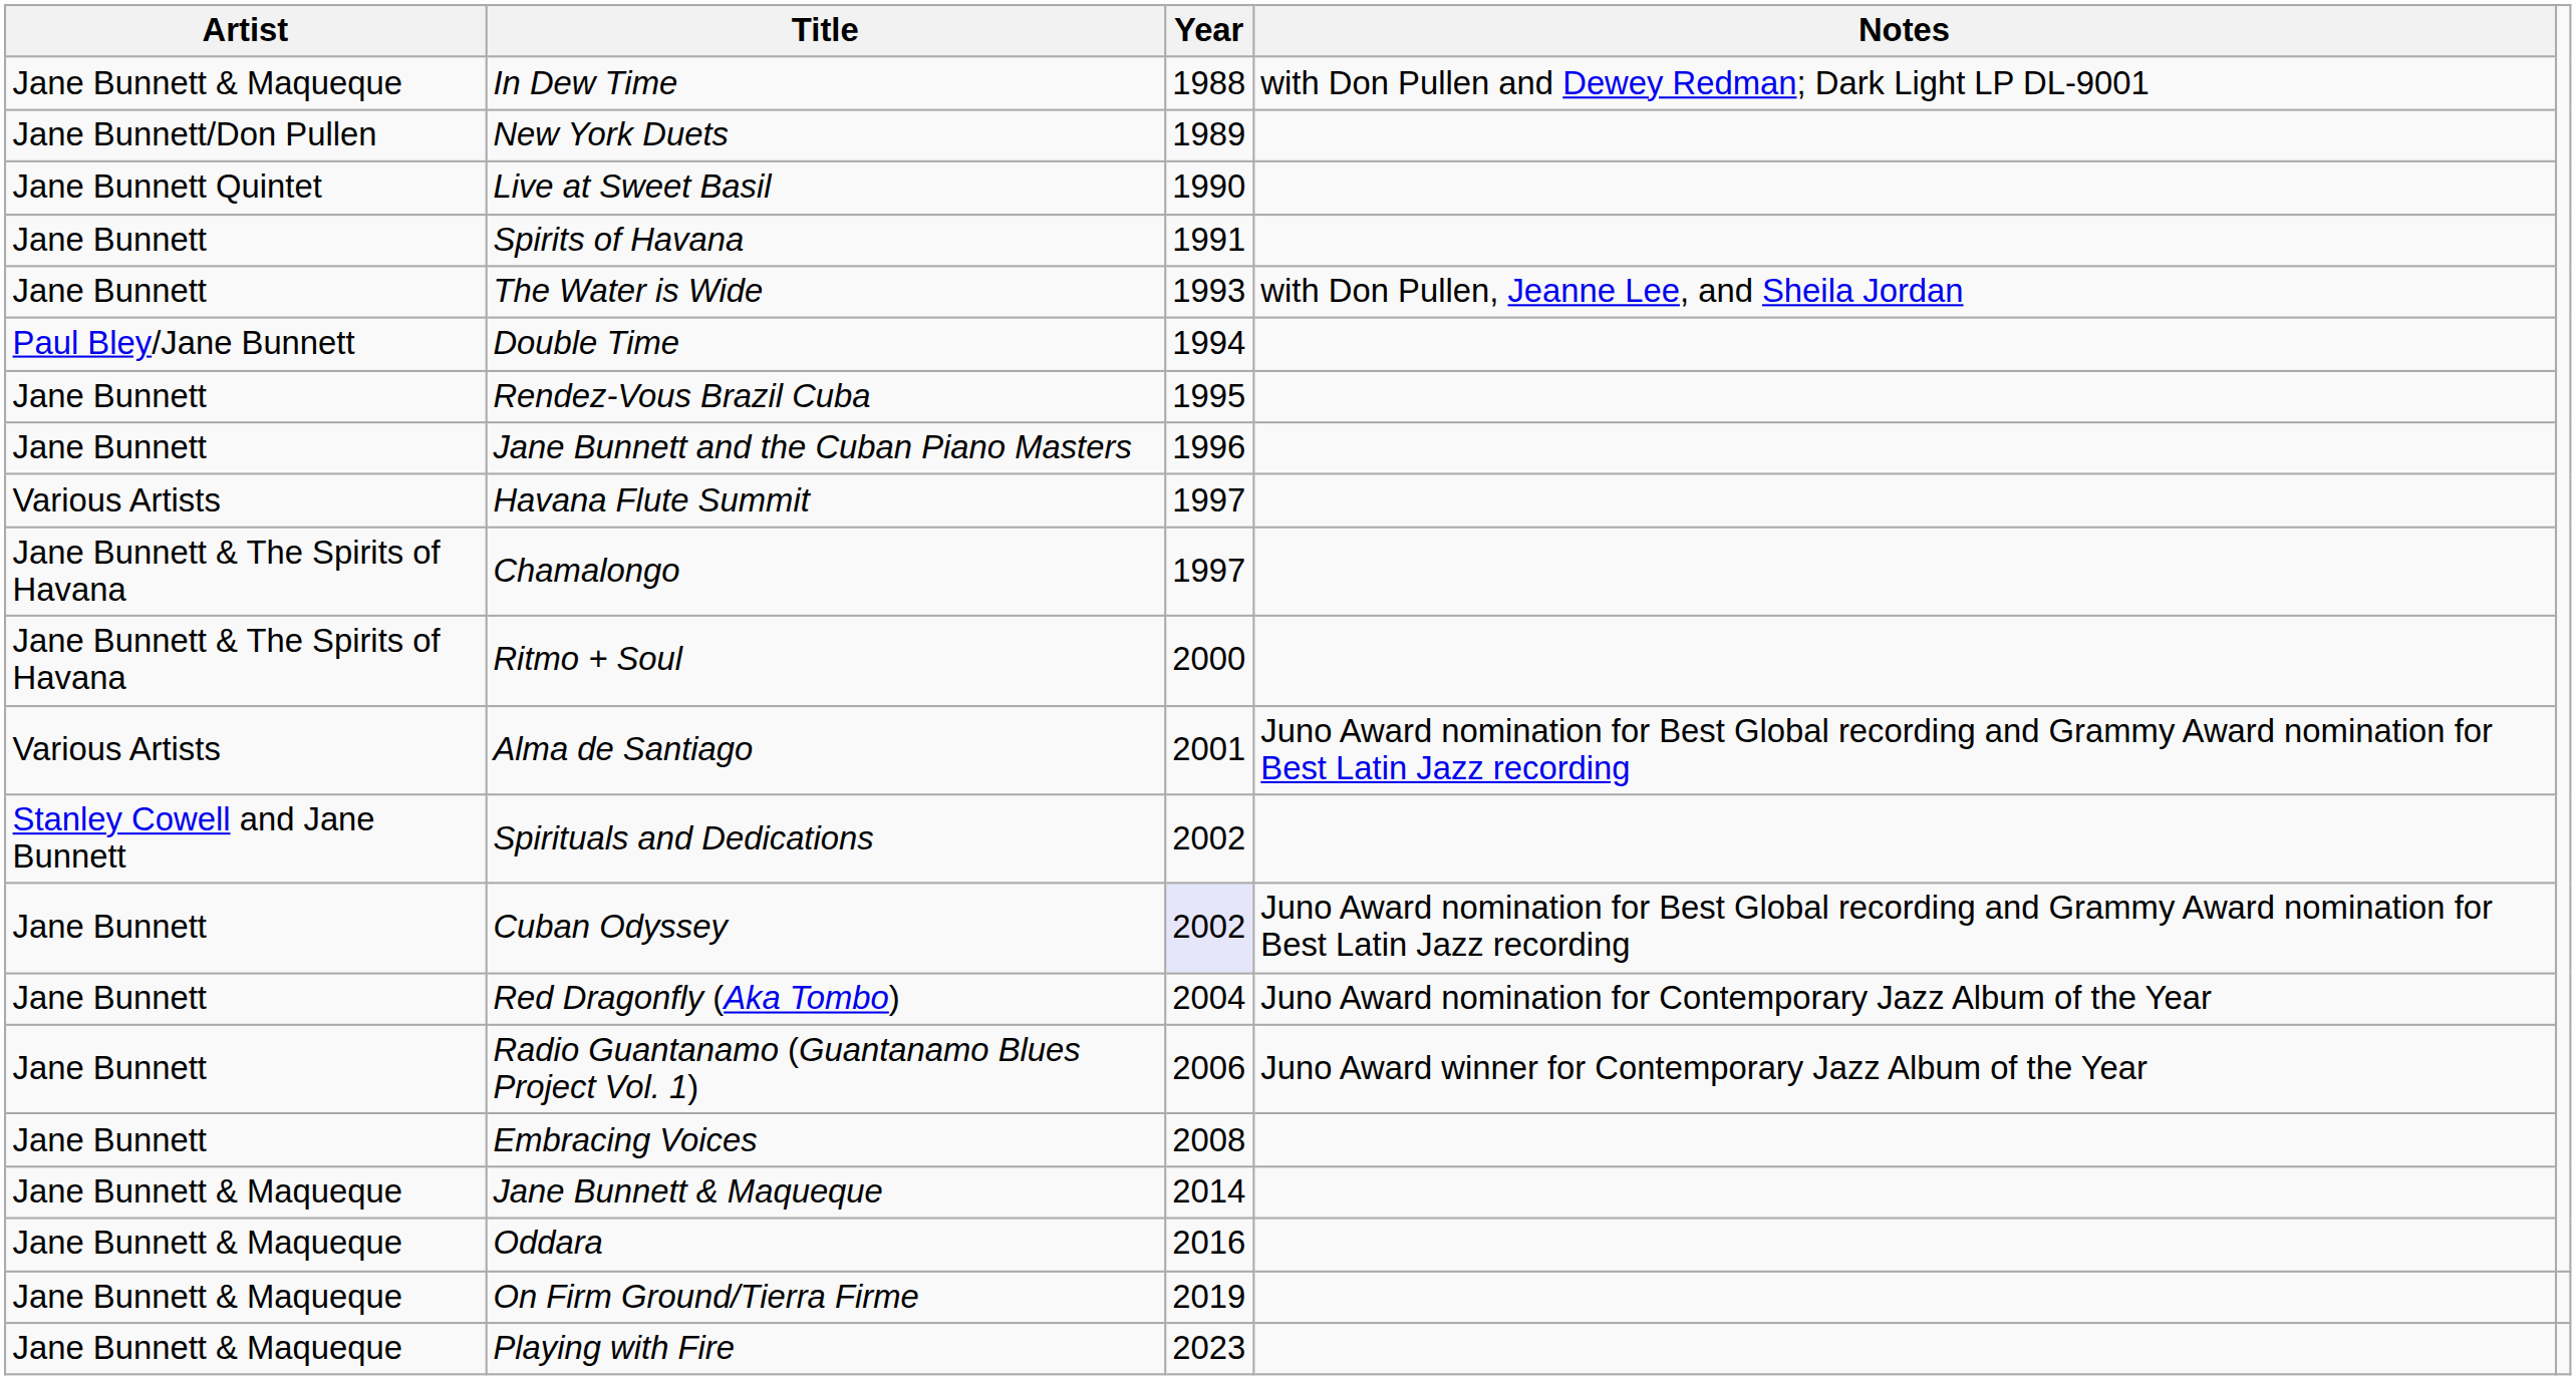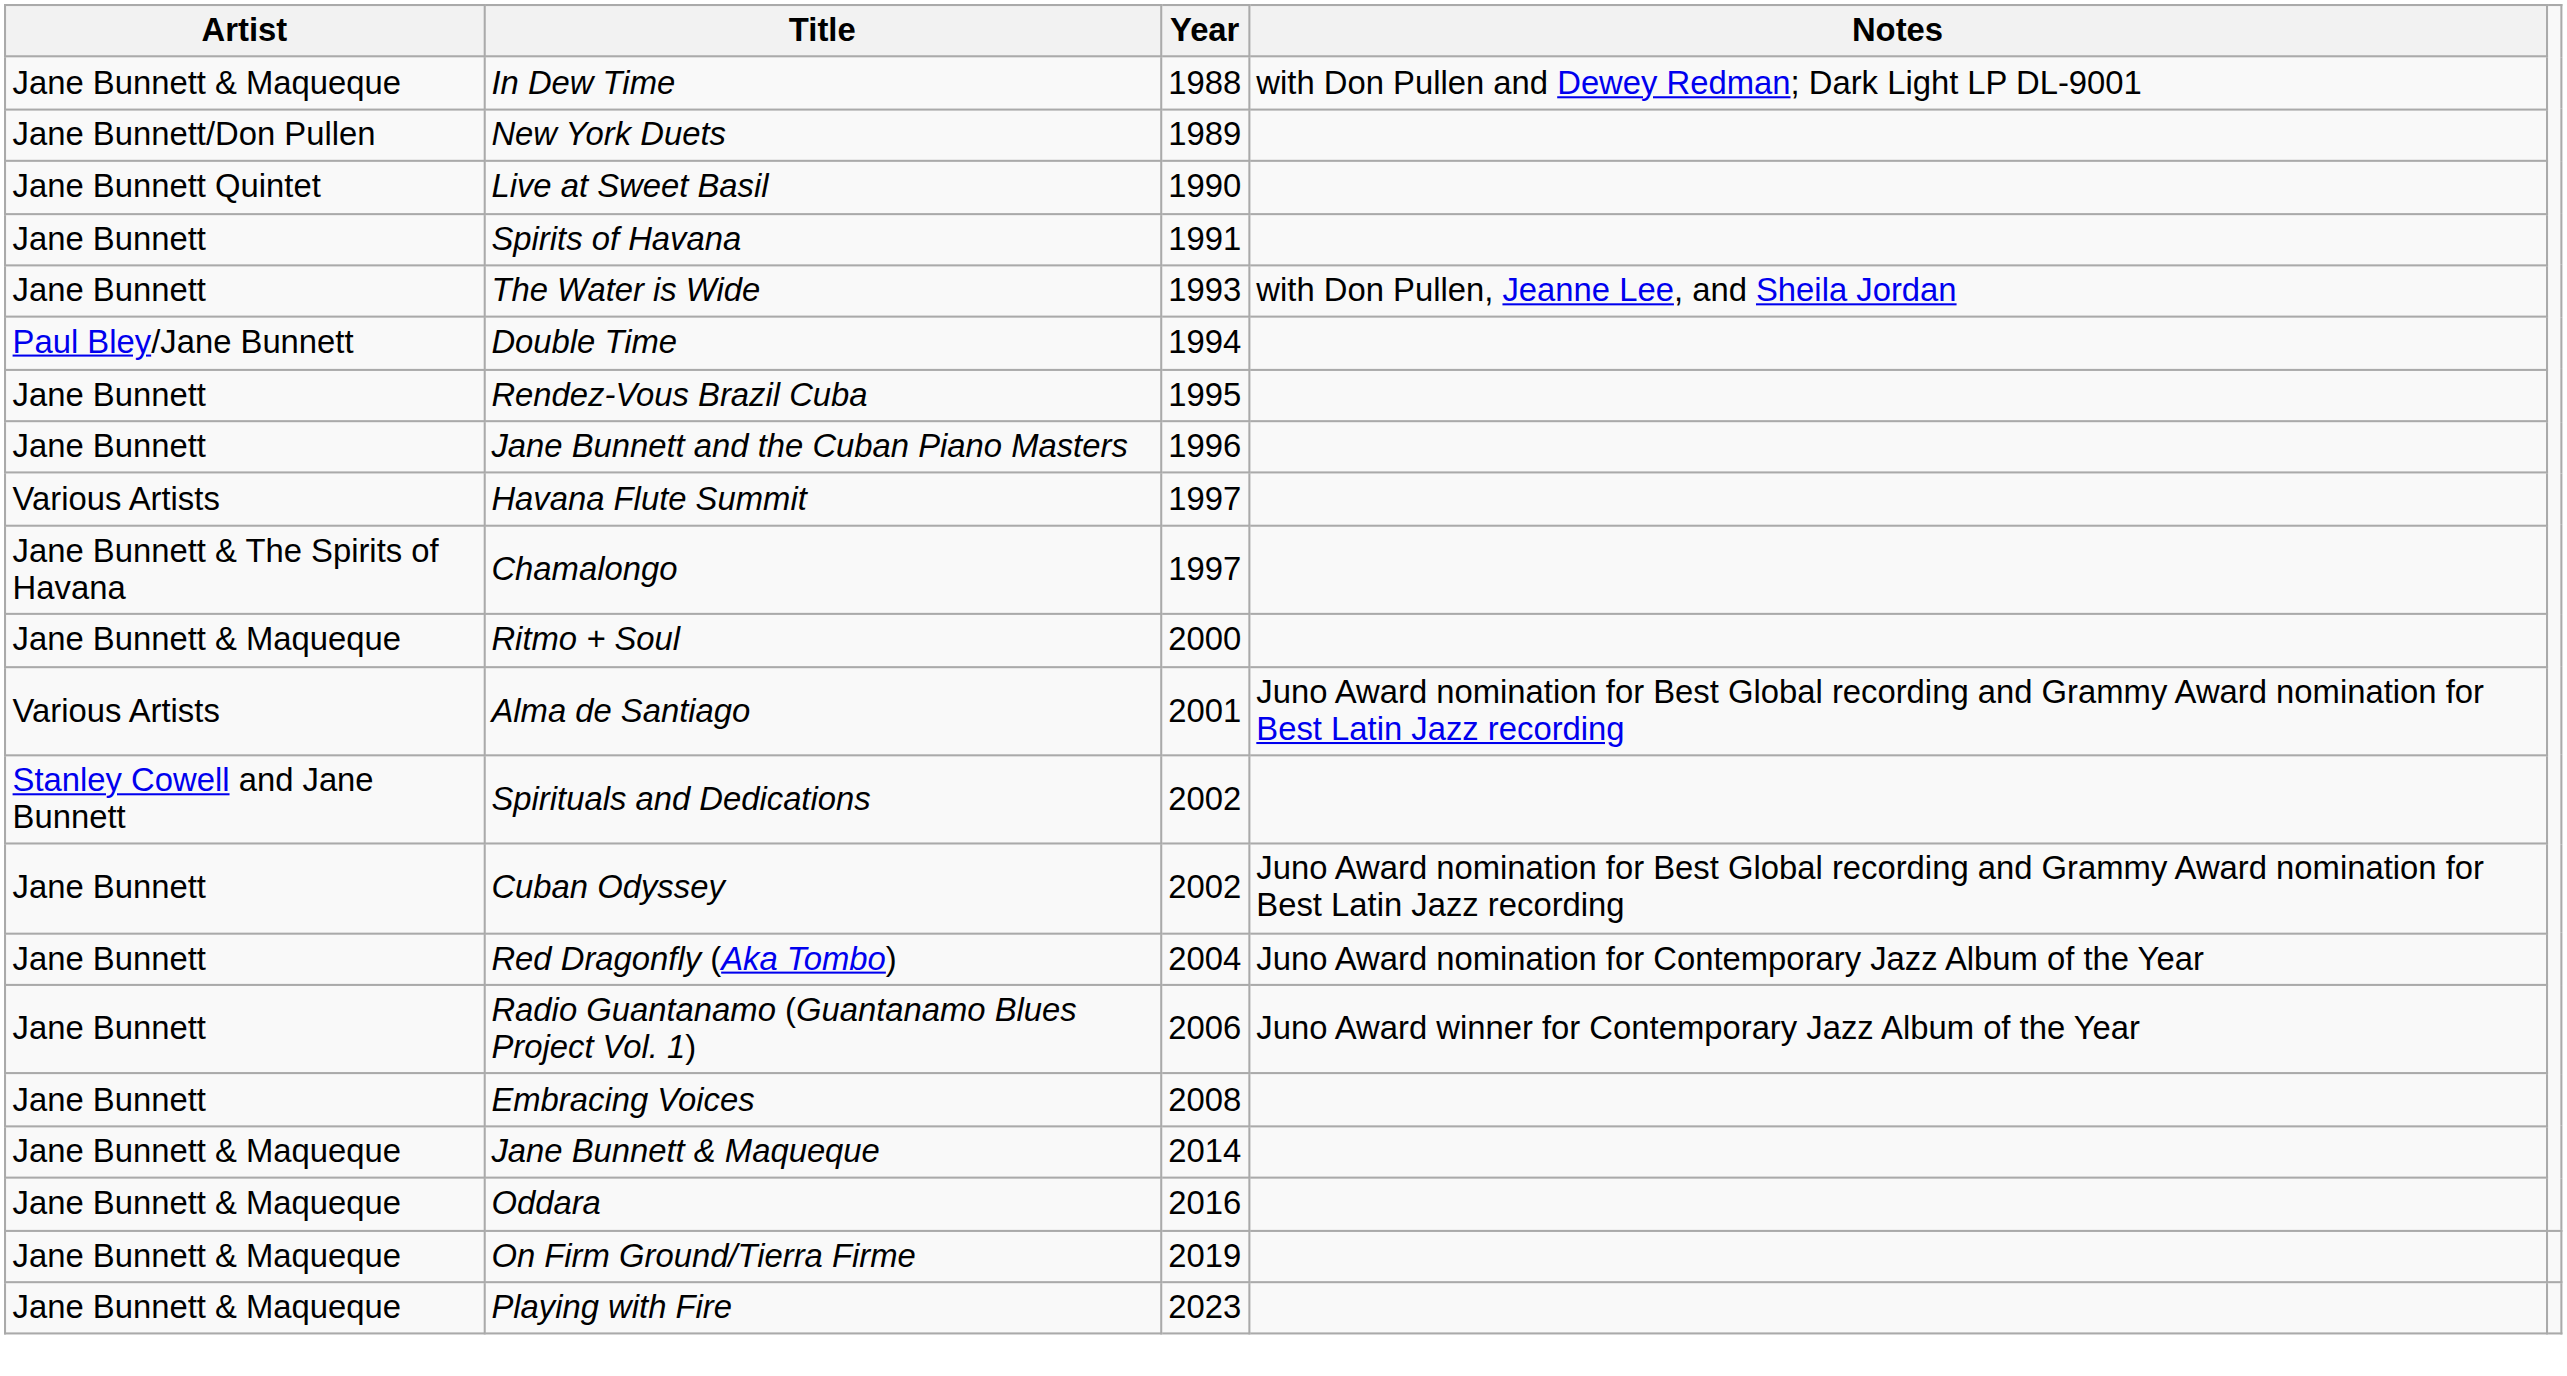 <table class="wikitable sortable plainrowheaders">
 <tr>
 <th scope="col">Artist</th>
 <th scope="col">Title</th>
 <th scope="col">Year</th>
 <th scope="col">Notes</th>
 </tr>
 <tr>
 <td>Jane Bunnett & Maqueque</td>
 <td><em>In Dew Time</em></td>
 <td>1988</td>
 <td>with Don Pullen and <a href='#'>Dewey Redman</a>; Dark Light LP DL-9001</td>
 </tr>
 <tr>
 <td>Jane Bunnett/Don Pullen</td>
 <td><em>New York Duets</em></td>
 <td>1989</td>
 <td></td>
 </tr>
 <tr>
 <td>Jane Bunnett Quintet</td>
 <td><em>Live at Sweet Basil</em></td>
 <td>1990</td>
 <td></td>
 </tr>
 <tr>
 <td>Jane Bunnett</td>
 <td><em>Spirits of Havana</em></td>
 <td>1991</td>
 <td></td>
 </tr>
 <tr>
 <td>Jane Bunnett</td>
 <td><em>The Water is Wide</em></td>
 <td>1993</td>
 <td>with Don Pullen, <a href='#'>Jeanne Lee</a>, and <a href='#'>Sheila Jordan</a></td>
 </tr>
 <tr>
 <td><a href='#'>Paul Bley</a>/Jane Bunnett</td>
 <td><em>Double Time</em></td>
 <td>1994</td>
 <td></td>
 </tr>
 <tr>
 <td>Jane Bunnett</td>
 <td><em>Rendez-Vous Brazil Cuba</em></td>
 <td>1995</td>
 <td></td>
 </tr>
 <tr>
 <td>Jane Bunnett</td>
 <td><em>Jane Bunnett and the Cuban Piano Masters</em></td>
 <td>1996</td>
 <td></td>
 </tr>
 <tr>
 <td>Various Artists</td>
 <td><em>Havana Flute Summit</em></td>
 <td>1997</td>
 <td></td>
 </tr>
 <tr>
 <td>Jane Bunnett & The Spirits of Havana</td>
 <td><em>Chamalongo</em></td>
 <td>1997</td>
 <td></td>
 </tr>
 <tr>
-<td>Jane Bunnett & The Spirits of Havana</td>
+<td>Jane Bunnett & Maqueque</td>
 <td><em>Ritmo + Soul</em></td>
 <td>2000</td>
 <td></td>
 </tr>
 <tr>
 <td>Various Artists</td>
 <td><em>Alma de Santiago</em></td>
 <td>2001</td>
 <td>Juno Award nomination for Best Global recording and Grammy Award nomination for <a href='#'>Best Latin Jazz recording</a></td>
 </tr>
 <tr>
 <td><a href='#'>Stanley Cowell</a> and Jane Bunnett</td>
 <td><em>Spirituals and Dedications</em></td>
 <td>2002</td>
 <td></td>
 </tr>
 <tr>
 <td>Jane Bunnett</td>
 <td><em>Cuban Odyssey</em></td>
-<td style="background: lavender;">2002</td>
+<td>2002</td>
 <td>Juno Award nomination for Best Global recording and Grammy Award nomination for Best Latin Jazz recording</td>
 </tr>
 <tr>
 <td>Jane Bunnett</td>
 <td><em>Red Dragonfly</em> (<em><a href='#'>Aka Tombo</a></em>)</td>
 <td>2004</td>
 <td>Juno Award nomination for Contemporary Jazz Album of the Year</td>
 </tr>
 <tr>
 <td>Jane Bunnett</td>
 <td><em>Radio Guantanamo</em> (<em>Guantanamo Blues Project Vol. 1</em>)</td>
 <td>2006</td>
 <td>Juno Award winner for Contemporary Jazz Album of the Year</td>
 </tr>
 <tr>
 <td>Jane Bunnett</td>
 <td><em>Embracing Voices</em></td>
 <td>2008</td>
 <td></td>
 </tr>
 <tr>
 <td>Jane Bunnett & Maqueque</td>
 <td><em>Jane Bunnett & Maqueque</em></td>
 <td>2014</td>
 <td></td>
 </tr>
 <tr>
 <td>Jane Bunnett & Maqueque</td>
 <td><em>Oddara</em></td>
 <td>2016</td>
 <td></td>
 </tr>
 <tr>
 <td>Jane Bunnett & Maqueque</td>
 <td><em>On Firm Ground/Tierra Firme</em></td>
 <td>2019</td>
 <td></td>
 <td></td>
 </tr>
 <tr>
 <td>Jane Bunnett & Maqueque</td>
 <td><em>Playing with Fire</em></td>
 <td>2023</td>
 <td></td>
 </tr>
 </table>
